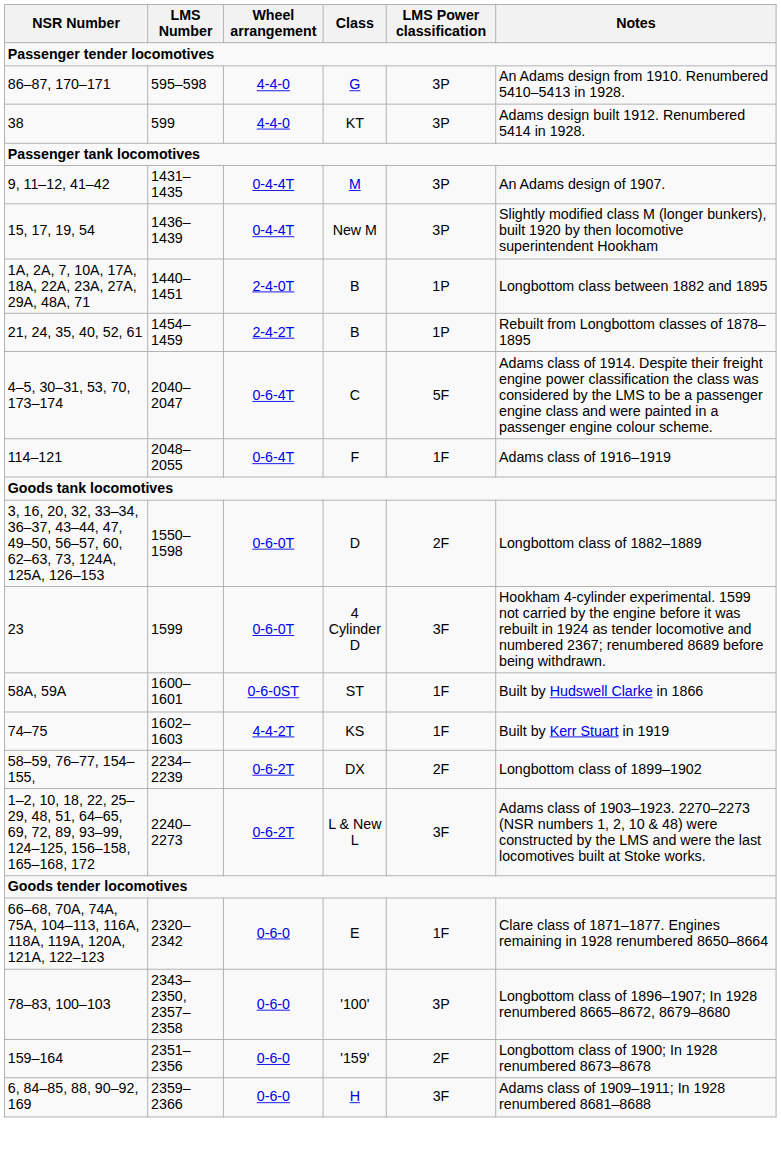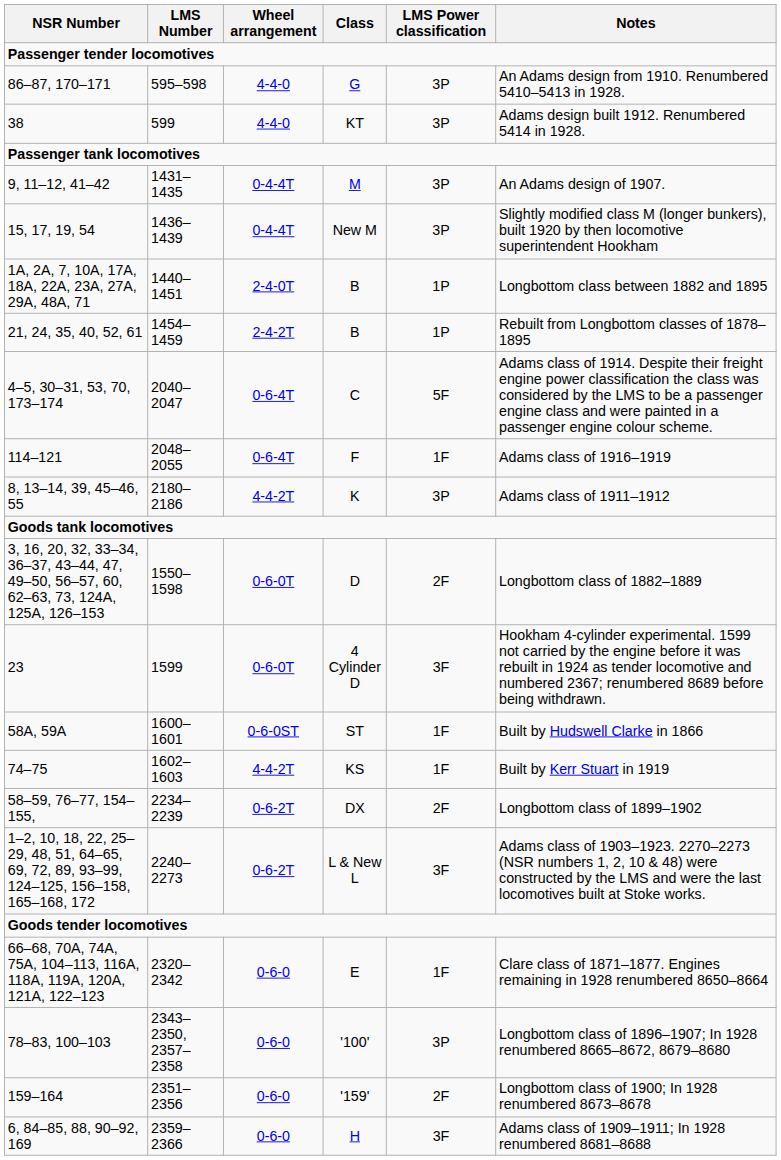 <table class="wikitable" border="1" style="clear:both;">
 <tr>
 <th>NSR Number</th>
 <th>LMS Number</th>
 <th>Wheel arrangement</th>
 <th>Class</th>
 <th>LMS Power classification</th>
 <th>Notes</th>
 </tr>
 <tr>
 <td colspan="6"><strong>Passenger tender locomotives</strong></td>
 </tr>
 <tr>
 <td>86–87, 170–171</td>
 <td>595–598</td>
 <td align="center"><a href='#'>4-4-0</a></td>
 <td align="center"><a href='#'>G</a></td>
 <td align="center">3P</td>
 <td>An Adams design from 1910. Renumbered 5410–5413 in 1928.</td>
 </tr>
 <tr>
 <td>38</td>
 <td>599</td>
 <td align="center"><a href='#'>4-4-0</a></td>
 <td align="center">KT</td>
 <td align="center">3P</td>
 <td>Adams design built 1912. Renumbered 5414 in 1928.</td>
 </tr>
 <tr>
 <td colspan="6"><strong>Passenger tank locomotives</strong></td>
 </tr>
 <tr>
 <td>9, 11–12, 41–42</td>
 <td>1431–1435</td>
 <td align="center"><a href='#'>0-4-4T</a></td>
 <td align="center"><a href='#'>M</a></td>
 <td align="center">3P</td>
 <td>An Adams design of 1907.</td>
 </tr>
 <tr>
 <td>15, 17, 19, 54</td>
 <td>1436–1439</td>
 <td align="center"><a href='#'>0-4-4T</a></td>
 <td align="center">New M</td>
 <td align="center">3P</td>
 <td>Slightly modified class M (longer bunkers), built 1920 by then locomotive superintendent Hookham</td>
 </tr>
 <tr>
 <td>1A, 2A, 7, 10A, 17A, 18A, 22A, 23A, 27A, 29A, 48A, 71</td>
 <td>1440–1451</td>
 <td align="center"><a href='#'>2-4-0T</a></td>
 <td align="center">B</td>
 <td align="center">1P</td>
 <td>Longbottom class between 1882 and 1895</td>
 </tr>
 <tr>
 <td>21, 24, 35, 40, 52, 61</td>
 <td>1454–1459</td>
 <td align="center"><a href='#'>2-4-2T</a></td>
 <td align="center">B</td>
 <td align="center">1P</td>
 <td>Rebuilt from Longbottom classes of 1878–1895</td>
 </tr>
 <tr>
 <td>4–5, 30–31, 53, 70, 173–174</td>
 <td>2040–2047</td>
 <td align="center"><a href='#'>0-6-4T</a></td>
 <td align="center">C</td>
 <td align="center">5F</td>
 <td>Adams class of 1914.  Despite their freight engine power classification the class was considered by the LMS to be a passenger engine class and were painted in a passenger engine colour scheme.</td>
 </tr>
 <tr>
 <td>114–121</td>
 <td>2048–2055</td>
 <td align="center"><a href='#'>0-6-4T</a></td>
 <td align="center">F</td>
 <td align="center">1F</td>
 <td>Adams class of 1916–1919</td>
+</tr>
+<tr>
+<td>8, 13–14, 39, 45–46, 55</td>
+<td>2180–2186</td>
+<td align="center"><a href='#'>4-4-2T</a></td>
+<td align="center">K</td>
+<td align="center">3P</td>
+<td>Adams class of 1911–1912</td>
 </tr>
 <tr>
 <td colspan="6"><strong>Goods tank locomotives</strong></td>
 </tr>
 <tr>
 <td>3, 16, 20, 32, 33–34, 36–37, 43–44, 47, 49–50, 56–57, 60, 62–63, 73, 124A, 125A, 126–153</td>
 <td>1550–1598</td>
 <td align="center"><a href='#'>0-6-0T</a></td>
 <td align="center">D</td>
 <td align="center">2F</td>
 <td>Longbottom class of 1882–1889</td>
 </tr>
 <tr>
 <td>23</td>
 <td>1599</td>
 <td align="center"><a href='#'>0-6-0T</a></td>
 <td align="center">4 Cylinder D</td>
 <td align="center">3F</td>
 <td>Hookham 4-cylinder experimental. 1599 not carried by the engine before it was rebuilt in 1924 as tender locomotive and numbered 2367; renumbered 8689 before being withdrawn.</td>
 </tr>
 <tr>
 <td>58A, 59A</td>
 <td>1600–1601</td>
 <td align="center"><a href='#'>0-6-0ST</a></td>
 <td align="center">ST</td>
 <td align="center">1F</td>
 <td>Built by <a href='#'>Hudswell Clarke</a> in 1866</td>
 </tr>
 <tr>
 <td>74–75</td>
 <td>1602–1603</td>
 <td align="center"><a href='#'>4-4-2T</a></td>
 <td align="center">KS</td>
 <td align="center">1F</td>
 <td>Built by <a href='#'>Kerr Stuart</a> in 1919</td>
 </tr>
 <tr>
 <td>58–59, 76–77, 154–155,</td>
 <td>2234–2239</td>
 <td align="center"><a href='#'>0-6-2T</a></td>
 <td align="center">DX</td>
 <td align="center">2F</td>
 <td>Longbottom class of 1899–1902</td>
 </tr>
 <tr>
 <td>1–2, 10, 18, 22, 25–29, 48, 51, 64–65, 69, 72, 89, 93–99, 124–125, 156–158, 165–168, 172</td>
 <td>2240–2273</td>
 <td align="center"><a href='#'>0-6-2T</a></td>
 <td align="center">L & New L</td>
 <td align="center">3F</td>
 <td>Adams class of 1903–1923. 2270–2273 (NSR numbers 1, 2, 10 & 48) were constructed by the LMS and were the last locomotives built at Stoke works.</td>
 </tr>
 <tr>
 <td colspan="6"><strong>Goods tender locomotives</strong></td>
 </tr>
 <tr>
 <td>66–68, 70A, 74A, 75A, 104–113, 116A, 118A, 119A, 120A, 121A, 122–123</td>
 <td>2320–2342</td>
 <td align="center"><a href='#'>0-6-0</a></td>
 <td align="center">E</td>
 <td align="center">1F</td>
 <td>Clare class of 1871–1877. Engines remaining in 1928 renumbered 8650–8664</td>
 </tr>
 <tr>
 <td>78–83, 100–103</td>
 <td>2343–2350, 2357–2358</td>
 <td align="center"><a href='#'>0-6-0</a></td>
 <td align="center">'100'</td>
 <td align="center">3P</td>
 <td>Longbottom class of 1896–1907; In 1928 renumbered 8665–8672, 8679–8680</td>
 </tr>
 <tr>
 <td>159–164</td>
 <td>2351–2356</td>
 <td align="center"><a href='#'>0-6-0</a></td>
 <td align="center">'159'</td>
 <td align="center">2F</td>
 <td>Longbottom class of 1900; In 1928 renumbered 8673–8678</td>
 </tr>
 <tr>
 <td>6, 84–85, 88, 90–92, 169</td>
 <td>2359–2366</td>
 <td align="center"><a href='#'>0-6-0</a></td>
 <td align="center"><a href='#'>H</a></td>
 <td align="center">3F</td>
 <td>Adams class of 1909–1911; In 1928 renumbered 8681–8688</td>
 </tr>
 </table>
